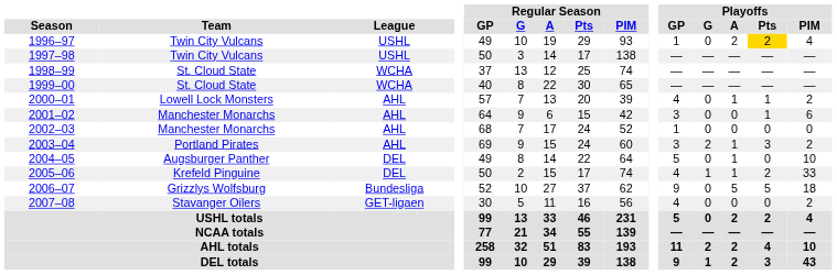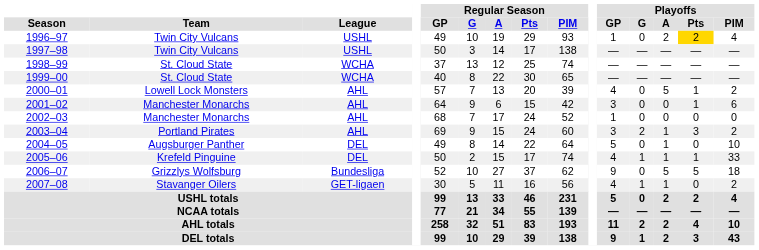 <table border="0" cellpadding="1" cellspacing="0" style="text-align:center; width:70em">
 <tr bgcolor="#e0e0e0">
 <th colspan="3"  bgcolor="#ffffff"> </th>
 <th rowspan="99" bgcolor="#ffffff"> </th>
 <th colspan="5">Regular Season</th>
 <th rowspan="99" bgcolor="#ffffff"> </th>
 <th colspan="5">Playoffs</th>
 </tr>
 <tr bgcolor="#e0e0e0">
 <th>Season</th>
 <th>Team</th>
 <th>League</th>
 <th>GP</th>
 <th><a href='#'>G</a></th>
 <th><a href='#'>A</a></th>
 <th><a href='#'>Pts</a></th>
 <th><a href='#'>PIM</a></th>
 <th>GP</th>
 <th>G</th>
 <th>A</th>
 <th>Pts</th>
 <th>PIM</th>
 </tr>
 <tr>
 <td><a href='#'>1996–97</a></td>
 <td><a href='#'>Twin City Vulcans</a></td>
 <td><a href='#'>USHL</a></td>
 <td>49</td>
 <td>10</td>
 <td>19</td>
 <td>29</td>
 <td>93</td>
 <td>1</td>
 <td>0</td>
 <td>2</td>
 <td style="background: gold;">2</td>
 <td>4</td>
 </tr>
 <tr bgcolor="f0f0f0">
 <td><a href='#'>1997–98</a></td>
 <td><a href='#'>Twin City Vulcans</a></td>
 <td><a href='#'>USHL</a></td>
 <td>50</td>
 <td>3</td>
 <td>14</td>
 <td>17</td>
 <td>138</td>
 <td>—</td>
 <td>—</td>
 <td>—</td>
 <td>—</td>
 <td>—</td>
 </tr>
 <tr>
 <td><a href='#'>1998–99</a></td>
 <td><a href='#'>St. Cloud State</a></td>
 <td><a href='#'>WCHA</a></td>
 <td>37</td>
 <td>13</td>
 <td>12</td>
 <td>25</td>
 <td>74</td>
 <td>—</td>
 <td>—</td>
 <td>—</td>
 <td>—</td>
 <td>—</td>
 </tr>
 <tr bgcolor="f0f0f0">
 <td><a href='#'>1999–00</a></td>
 <td><a href='#'>St. Cloud State</a></td>
 <td><a href='#'>WCHA</a></td>
 <td>40</td>
 <td>8</td>
 <td>22</td>
 <td>30</td>
 <td>65</td>
 <td>—</td>
 <td>—</td>
 <td>—</td>
 <td>—</td>
 <td>—</td>
 </tr>
 <tr>
 <td><a href='#'>2000–01</a></td>
 <td><a href='#'>Lowell Lock Monsters</a></td>
 <td><a href='#'>AHL</a></td>
 <td>57</td>
 <td>7</td>
 <td>13</td>
 <td>20</td>
 <td>39</td>
 <td>4</td>
 <td>0</td>
-<td>1</td>
+<td>5</td>
 <td>1</td>
 <td>2</td>
 </tr>
 <tr bgcolor="f0f0f0">
 <td><a href='#'>2001–02</a></td>
 <td><a href='#'>Manchester Monarchs</a></td>
 <td><a href='#'>AHL</a></td>
 <td>64</td>
 <td>9</td>
 <td>6</td>
 <td>15</td>
 <td>42</td>
 <td>3</td>
 <td>0</td>
 <td>0</td>
 <td>1</td>
 <td>6</td>
 </tr>
 <tr>
 <td><a href='#'>2002–03</a></td>
 <td><a href='#'>Manchester Monarchs</a></td>
 <td><a href='#'>AHL</a></td>
 <td>68</td>
 <td>7</td>
 <td>17</td>
 <td>24</td>
 <td>52</td>
 <td>1</td>
 <td>0</td>
 <td>0</td>
 <td>0</td>
 <td>0</td>
 </tr>
 <tr bgcolor="f0f0f0">
 <td><a href='#'>2003–04</a></td>
 <td><a href='#'>Portland Pirates</a></td>
 <td><a href='#'>AHL</a></td>
 <td>69</td>
 <td>9</td>
 <td>15</td>
 <td>24</td>
 <td>60</td>
 <td>3</td>
 <td>2</td>
 <td>1</td>
 <td>3</td>
 <td>2</td>
 </tr>
 <tr>
 <td><a href='#'>2004–05</a></td>
 <td><a href='#'>Augsburger Panther</a></td>
 <td><a href='#'>DEL</a></td>
 <td>49</td>
 <td>8</td>
 <td>14</td>
 <td>22</td>
 <td>64</td>
 <td>5</td>
 <td>0</td>
 <td>1</td>
 <td>0</td>
 <td>10</td>
 </tr>
 <tr bgcolor="f0f0f0">
 <td><a href='#'>2005–06</a></td>
 <td><a href='#'>Krefeld Pinguine</a></td>
 <td><a href='#'>DEL</a></td>
 <td>50</td>
 <td>2</td>
 <td>15</td>
 <td>17</td>
 <td>74</td>
 <td>4</td>
 <td>1</td>
 <td>1</td>
-<td>2</td>
+<td>1</td>
 <td>33</td>
 </tr>
 <tr>
 <td><a href='#'>2006–07</a></td>
 <td><a href='#'>Grizzlys Wolfsburg</a></td>
 <td><a href='#'>Bundesliga</a></td>
 <td>52</td>
 <td>10</td>
 <td>27</td>
 <td>37</td>
 <td>62</td>
 <td>9</td>
 <td>0</td>
 <td>5</td>
 <td>5</td>
 <td>18</td>
 </tr>
 <tr bgcolor="f0f0f0">
 <td><a href='#'>2007–08</a></td>
 <td><a href='#'>Stavanger Oilers</a></td>
 <td><a href='#'>GET-ligaen</a></td>
 <td>30</td>
 <td>5</td>
 <td>11</td>
 <td>16</td>
 <td>56</td>
 <td>4</td>
-<td>0</td>
-<td>0</td>
+<td>1</td>
+<td>1</td>
 <td>0</td>
 <td>2</td>
 </tr>
 <tr bgcolor="#e0e0e0">
 <th colspan="3">USHL totals</th>
 <th>99</th>
 <th>13</th>
 <th>33</th>
 <th>46</th>
 <th>231</th>
 <th>5</th>
 <th>0</th>
 <th>2</th>
 <th>2</th>
 <th>4</th>
 </tr>
 <tr bgcolor="#e0e0e0">
 <th colspan="3">NCAA totals</th>
 <th>77</th>
 <th>21</th>
 <th>34</th>
 <th>55</th>
 <th>139</th>
 <th>—</th>
 <th>—</th>
 <th>—</th>
 <th>—</th>
 <th>—</th>
 </tr>
 <tr bgcolor="#e0e0e0">
 <th colspan="3">AHL totals</th>
 <th>258</th>
 <th>32</th>
 <th>51</th>
 <th>83</th>
 <th>193</th>
 <th>11</th>
 <th>2</th>
 <th>2</th>
 <th>4</th>
 <th>10</th>
 </tr>
 <tr bgcolor="#e0e0e0">
 <th colspan="3">DEL totals</th>
 <th>99</th>
 <th>10</th>
 <th>29</th>
 <th>39</th>
 <th>138</th>
 <th>9</th>
 <th>1</th>
 <th>2</th>
 <th>3</th>
 <th>43</th>
 </tr>
 </table>
